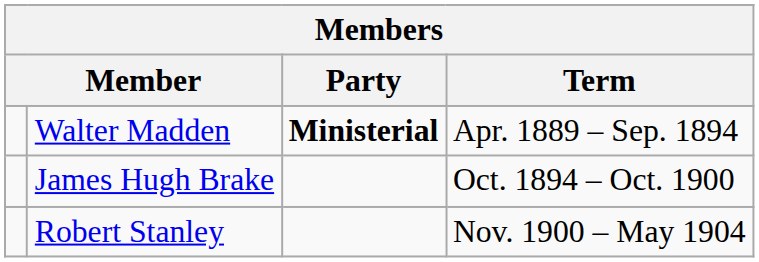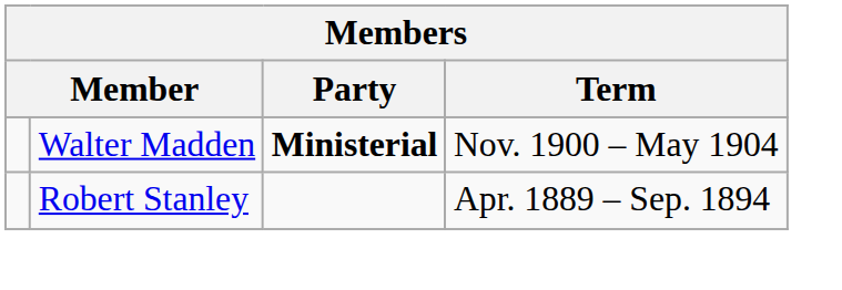 <table class="wikitable">
 <tr>
 <th colspan="4">Members</th>
 </tr>
 <tr>
 <th colspan="2">Member</th>
 <th>Party</th>
 <th>Term</th>
 </tr>
 <tr>
 <td> </td>
 <td><a href='#'>Walter Madden</a></td>
 <td><strong>Ministerial</strong></td>
-<td>Apr. 1889 – Sep. 1894</td>
-</tr>
-<tr>
-<td> </td>
-<td><a href='#'>James Hugh Brake</a></td>
-<td> </td>
-<td>Oct. 1894 – Oct. 1900</td>
+<td>Nov. 1900 – May 1904</td>
 </tr>
 <tr>
 <td> </td>
 <td><a href='#'>Robert Stanley</a></td>
 <td> </td>
-<td>Nov. 1900 – May 1904</td>
+<td>Apr. 1889 – Sep. 1894</td>
 </tr>
 </table>
